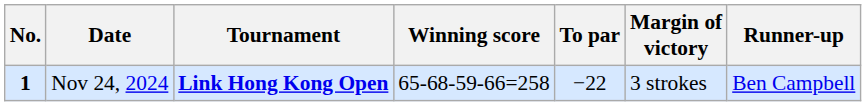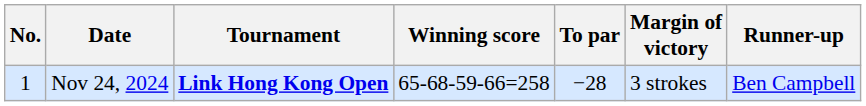 <table class="wikitable" style="font-size:95%;">
 <tr>
 <th>No.</th>
 <th>Date</th>
 <th>Tournament</th>
 <th>Winning score</th>
 <th>To par</th>
 <th>Margin of<br>victory</th>
 <th>Runner-up</th>
 </tr>
 <tr style="background:#D6E8FF;">
-<td align=center><strong>1</strong></td>
+<td align=center>1</td>
 <td align=right>Nov 24, <a href='#'>2024</a></td>
 <td><strong><a href='#'>Link Hong Kong Open</a></strong></td>
 <td>65-68-59-66=258</td>
-<td align=center>−22</td>
+<td align=center>−28</td>
 <td>3 strokes</td>
 <td> <a href='#'>Ben Campbell</a></td>
 </tr>
 </table>
